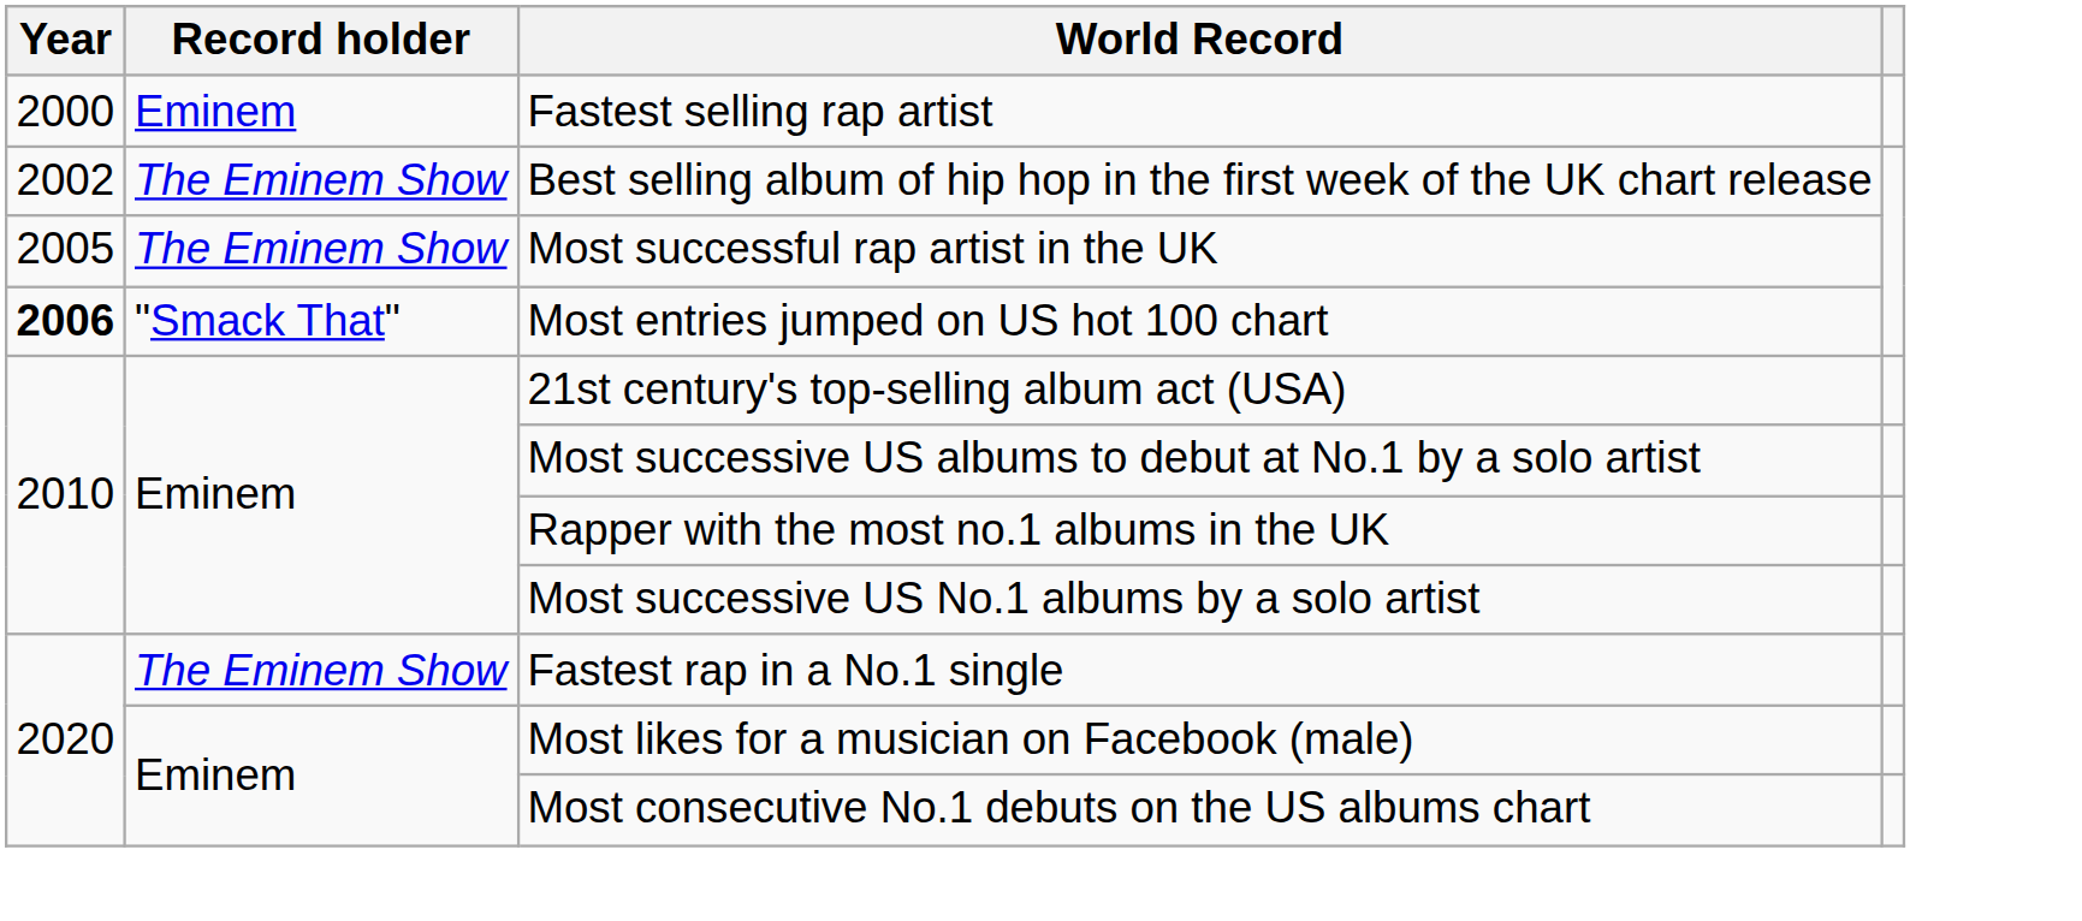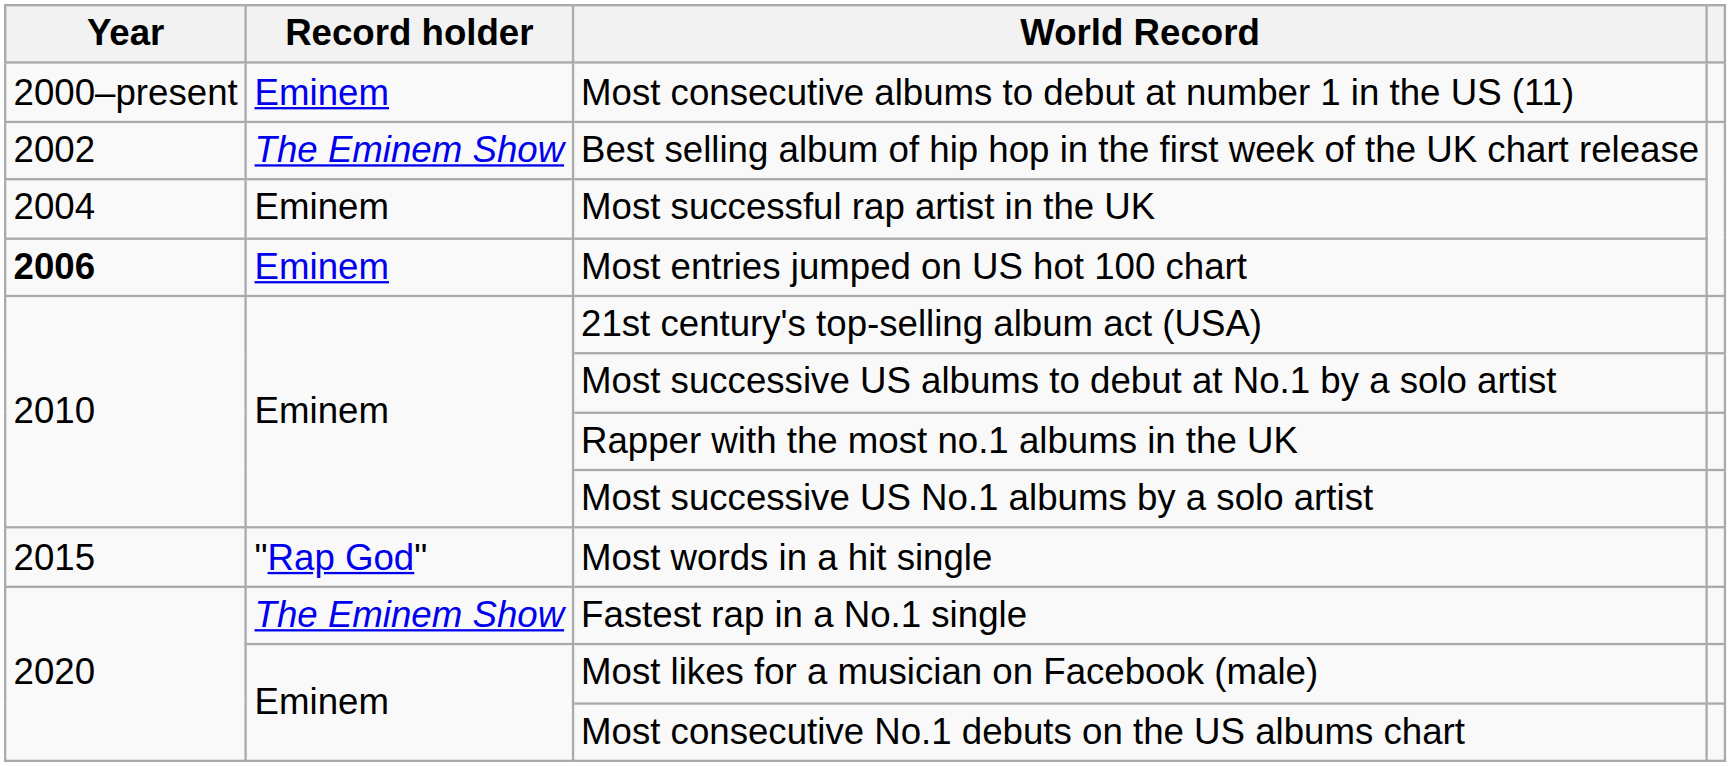 <table class="wikitable sortable plainrowheaders">
 <tr style="background:#ccc; text-align:center;">
 <th scope="col">Year</th>
 <th scope="col">Record holder</th>
 <th scope="col">World Record</th>
 <th scope="col" class="unsortable"></th>
 </tr>
 <tr>
-<td>2000</td>
+<td>2000–present</td>
 <td><a href='#'>Eminem</a></td>
-<td>Fastest selling rap artist</td>
+<td>Most consecutive albums to debut at number 1 in the US (11)</td>
 <td style="text-align:center;"></td>
 </tr>
 <tr>
 <td>2002</td>
 <td><em><a href='#'>The Eminem Show</a></em></td>
 <td>Best selling album of hip hop in the first week of the UK chart release</td>
 <td style="text-align:center;" rowspan="3"></td>
 </tr>
 <tr>
-<td>2005</td>
-<td><em><a href='#'>The Eminem Show</a></em></td>
+<td>2004</td>
+<td>Eminem</td>
 <td>Most successful rap artist in the UK</td>
 </tr>
 <tr>
 <td><strong>2006</strong></td>
-<td>"<a href='#'>Smack That</a>"</td>
+<td><a href='#'>Eminem</a></td>
 <td>Most entries jumped on US hot 100 chart</td>
 </tr>
 <tr>
 <td rowspan="4">2010</td>
 <td rowspan="4">Eminem</td>
 <td>21st century's top-selling album act (USA)</td>
 <td style="text-align:center;"></td>
 </tr>
 <tr>
 <td>Most successive US albums to debut at No.1 by a solo artist</td>
 <td style="text-align:center;"></td>
 </tr>
 <tr>
 <td>Rapper with the most no.1 albums in the UK</td>
 <td style="text-align:center;"></td>
 </tr>
 <tr>
 <td>Most successive US No.1 albums by a solo artist</td>
 <td style="text-align:center;"></td>
 </tr>
 <tr>
+<td rowspan="1">2015</td>
+<td>"<a href='#'>Rap God</a>"</td>
+<td>Most words in a hit single</td>
+<td style="text-align:center;"></td>
+</tr>
+<tr>
 <td rowspan="3">2020</td>
 <td><em><a href='#'>The Eminem Show</a></em></td>
 <td>Fastest rap in a No.1 single</td>
 <td></td>
 </tr>
 <tr>
 <td rowspan="2">Eminem</td>
 <td>Most likes for a musician on Facebook (male)</td>
 <td></td>
 </tr>
 <tr>
 <td>Most consecutive No.1 debuts on the US albums chart</td>
 <td></td>
 </tr>
 </table>
